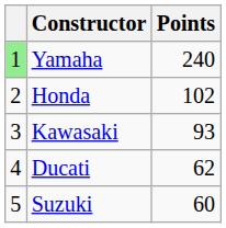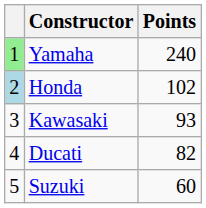 <table class="wikitable" style="font-size: 95%;">
 <tr>
 <th></th>
 <th>Constructor</th>
 <th>Points</th>
 </tr>
 <tr>
 <td align=center style="background: lightgreen;">1</td>
 <td> <a href='#'>Yamaha</a></td>
 <td align=right>240</td>
 </tr>
 <tr>
-<td align=center>2</td>
+<td align=center style="background: lightblue;">2</td>
 <td> <a href='#'>Honda</a></td>
 <td align=right>102</td>
 </tr>
 <tr>
 <td align=center>3</td>
 <td> <a href='#'>Kawasaki</a></td>
 <td align=right>93</td>
 </tr>
 <tr>
 <td align=center>4</td>
 <td> <a href='#'>Ducati</a></td>
-<td align=right>62</td>
+<td align=right>82</td>
 </tr>
 <tr>
 <td align=center>5</td>
 <td> <a href='#'>Suzuki</a></td>
 <td align=right>60</td>
 </tr>
 </table>
